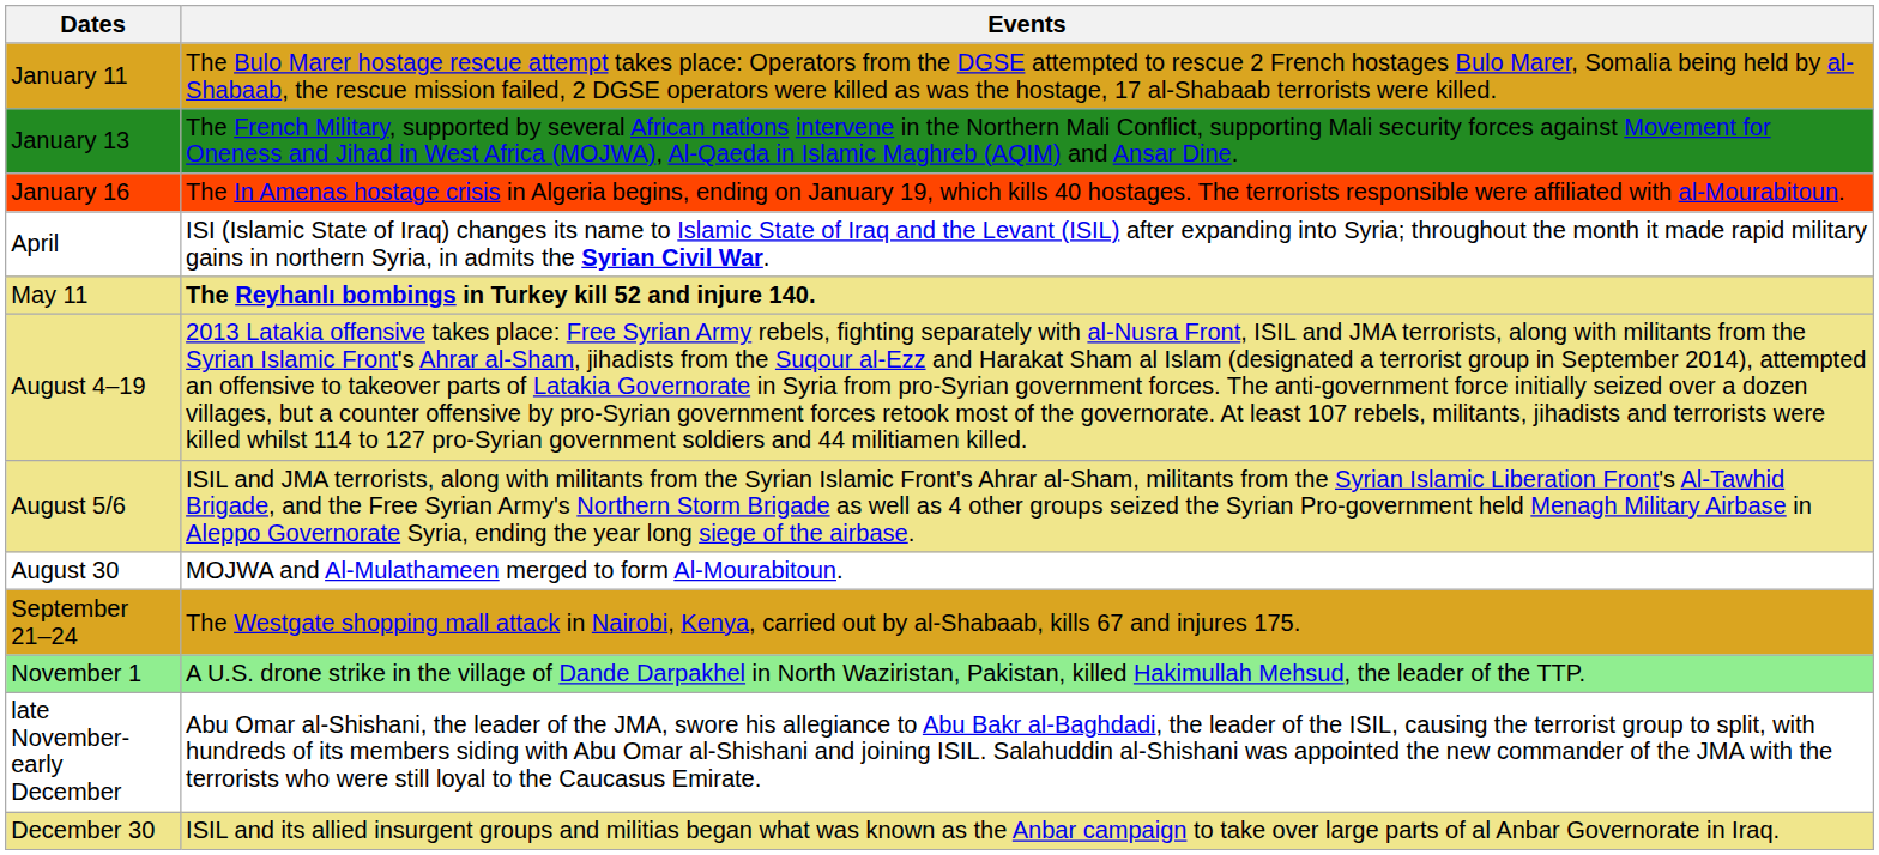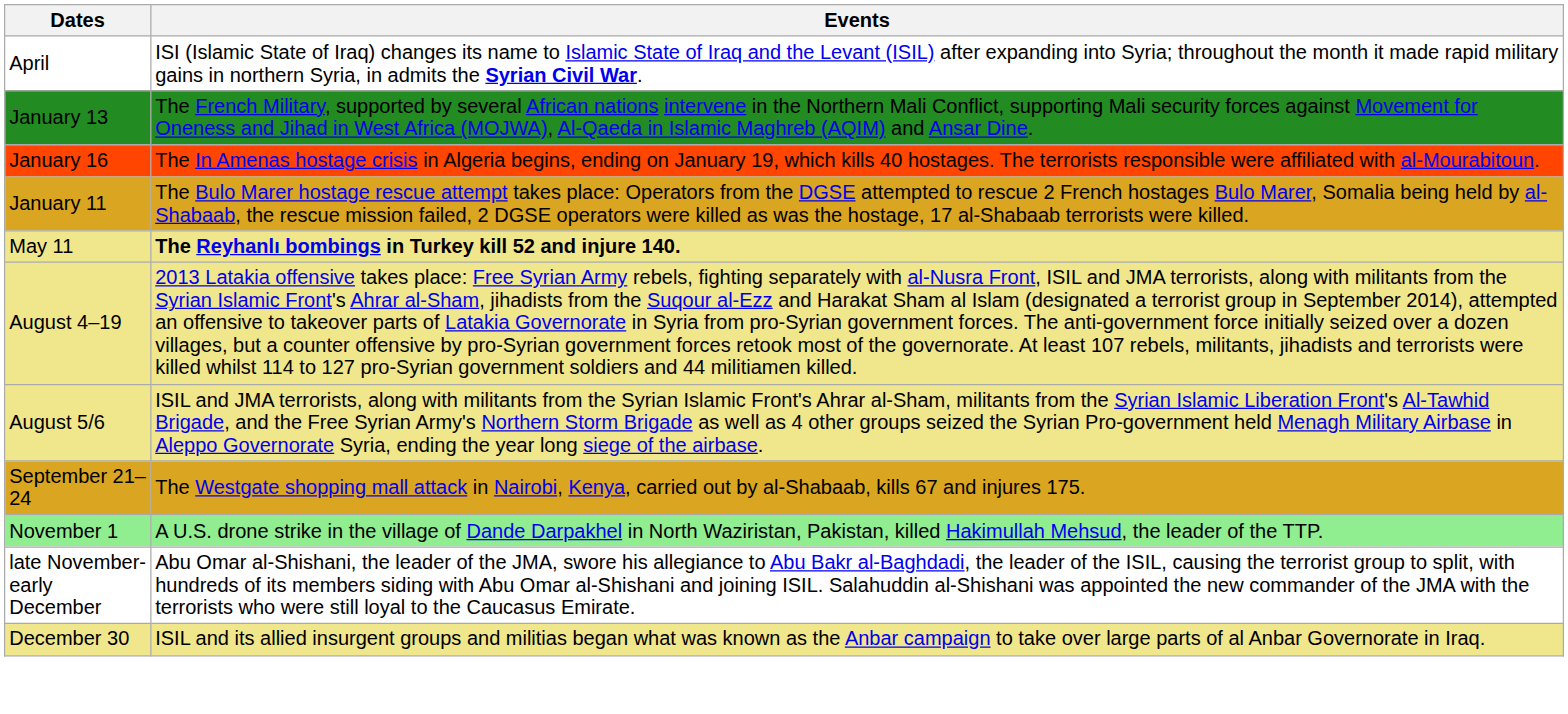 <table class="wikitable">
 <tr>
 <th>Dates</th>
 <th>Events</th>
 </tr>
-<tr style="background:goldenrod">
-<td>January 11</td>
-<td>The <a href='#'>Bulo Marer hostage rescue attempt</a> takes place: Operators from the <a href='#'>DGSE</a> attempted to rescue 2 French hostages <a href='#'>Bulo Marer</a>, Somalia being held by <a href='#'>al-Shabaab</a>, the rescue mission failed, 2 DGSE operators were killed as was the hostage, 17 al-Shabaab terrorists were killed.</td>
+<tr style="background:white">
+<td>April</td>
+<td>ISI (Islamic State of Iraq) changes its name to <a href='#'>Islamic State of Iraq and the Levant (ISIL)</a> after expanding into Syria; throughout the month it made rapid military gains in northern Syria, in admits the <strong><a href='#'>Syrian Civil War</a></strong>.</td>
 </tr>
 <tr style="background:forestgreen">
 <td>January 13</td>
 <td>The <a href='#'>French Military</a>, supported by several <a href='#'>African nations</a> <a href='#'>intervene</a> in the Northern Mali Conflict, supporting Mali security forces against <a href='#'>Movement for Oneness and Jihad in West Africa (MOJWA)</a>, <a href='#'>Al-Qaeda in Islamic Maghreb (AQIM)</a> and <a href='#'>Ansar Dine</a>.</td>
 </tr>
 <tr style="background:orangered">
 <td>January 16</td>
 <td>The <a href='#'>In Amenas hostage crisis</a> in Algeria begins, ending on January 19, which kills 40 hostages. The terrorists responsible were affiliated with <a href='#'>al-Mourabitoun</a>.</td>
 </tr>
-<tr style="background:white">
-<td>April</td>
-<td>ISI (Islamic State of Iraq) changes its name to <a href='#'>Islamic State of Iraq and the Levant (ISIL)</a> after expanding into Syria; throughout the month it made rapid military gains in northern Syria, in admits the <strong><a href='#'>Syrian Civil War</a></strong>.</td>
+<tr style="background:goldenrod">
+<td>January 11</td>
+<td>The <a href='#'>Bulo Marer hostage rescue attempt</a> takes place: Operators from the <a href='#'>DGSE</a> attempted to rescue 2 French hostages <a href='#'>Bulo Marer</a>, Somalia being held by <a href='#'>al-Shabaab</a>, the rescue mission failed, 2 DGSE operators were killed as was the hostage, 17 al-Shabaab terrorists were killed.</td>
 </tr>
 <tr style="background:khaki">
 <td>May 11</td>
 <td><strong>The <a href='#'>Reyhanlı bombings</a> in Turkey kill 52 and injure 140.</strong></td>
 </tr>
 <tr style="background:khaki">
 <td>August 4–19</td>
 <td><a href='#'>2013 Latakia offensive</a> takes place: <a href='#'>Free Syrian Army</a> rebels, fighting separately with <a href='#'>al-Nusra Front</a>, ISIL and JMA terrorists, along with militants from the <a href='#'>Syrian Islamic Front</a>'s <a href='#'>Ahrar al-Sham</a>, jihadists from the <a href='#'>Suqour al-Ezz</a> and Harakat Sham al Islam (designated a terrorist group in September 2014), attempted an offensive to takeover parts of <a href='#'>Latakia Governorate</a> in Syria from pro-Syrian government forces. The anti-government force initially seized over a dozen villages, but a counter offensive by pro-Syrian government forces retook most of the governorate. At least 107 rebels, militants, jihadists and terrorists were killed whilst 114 to 127 pro-Syrian government soldiers and 44 militiamen killed.</td>
 </tr>
 <tr style="background:khaki">
 <td>August 5/6</td>
 <td>ISIL and JMA terrorists, along with militants from the Syrian Islamic Front's Ahrar al-Sham, militants from the <a href='#'>Syrian Islamic Liberation Front</a>'s <a href='#'>Al-Tawhid Brigade</a>, and the Free Syrian Army's <a href='#'>Northern Storm Brigade</a> as well as 4 other groups seized the Syrian Pro-government held <a href='#'>Menagh Military Airbase</a> in <a href='#'>Aleppo Governorate</a> Syria, ending the year long <a href='#'>siege of the airbase</a>.</td>
-</tr>
-<tr style="background:white">
-<td>August 30</td>
-<td>MOJWA and <a href='#'>Al-Mulathameen</a> merged to form <a href='#'>Al-Mourabitoun</a>.</td>
 </tr>
 <tr style="background:goldenrod">
 <td>September 21–24</td>
 <td>The <a href='#'>Westgate shopping mall attack</a> in <a href='#'>Nairobi</a>, <a href='#'>Kenya</a>, carried out by al-Shabaab, kills 67 and injures 175.</td>
 </tr>
 <tr style="background:lightgreen">
 <td>November 1</td>
 <td>A U.S. drone strike in the village of <a href='#'>Dande Darpakhel</a> in North Waziristan, Pakistan, killed <a href='#'>Hakimullah Mehsud</a>, the leader of the TTP.</td>
 </tr>
 <tr style="background:white">
 <td>late November-early December</td>
 <td>Abu Omar al-Shishani, the leader of the JMA, swore his allegiance to <a href='#'>Abu Bakr al-Baghdadi</a>, the leader of the ISIL, causing the terrorist group to split, with hundreds of its members siding with Abu Omar al-Shishani and joining ISIL. Salahuddin al-Shishani was appointed the new commander of the JMA with the terrorists who were still loyal to the Caucasus Emirate.</td>
 </tr>
 <tr style="background:khaki">
 <td>December 30</td>
 <td>ISIL and its allied insurgent groups and militias began what was known as the <a href='#'>Anbar campaign</a> to take over large parts of al Anbar Governorate in Iraq.</td>
 </tr>
 </table>
